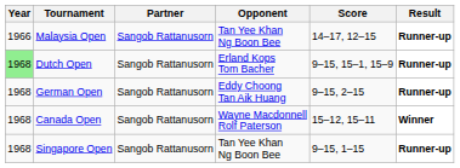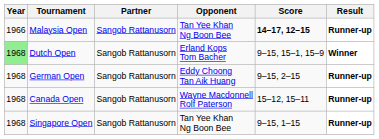 <table class="sortable wikitable" style="font-size: 90%;">
 <tr>
 <th>Year</th>
 <th>Tournament</th>
 <th>Partner</th>
 <th>Opponent</th>
 <th>Score</th>
 <th>Result</th>
 </tr>
 <tr>
 <td align="center">1966</td>
 <td><a href='#'>Malaysia Open</a></td>
 <td> <a href='#'>Sangob Rattanusorn</a></td>
 <td> <a href='#'>Tan Yee Khan</a><br> <a href='#'>Ng Boon Bee</a></td>
-<td>14–17, 12–15</td>
+<td><strong>14–17, 12–15</strong></td>
 <td style="text-align:left; background:white"> <strong>Runner-up</strong></td>
 </tr>
 <tr>
 <td align="center" style="background: lightgreen;">1968</td>
 <td><a href='#'>Dutch Open</a></td>
 <td> Sangob Rattanusorn</td>
 <td> <a href='#'>Erland Kops</a><br> <a href='#'>Tom Bacher</a></td>
 <td>9–15, 15–1, 15–9</td>
-<td style="text-align:left; background:white"> <strong>Runner-up</strong></td>
+<td style="text-align:left; background:white"> <strong>Winner</strong></td>
 </tr>
 <tr>
 <td align="center">1968</td>
 <td><a href='#'>German Open</a></td>
 <td> Sangob Rattanusorn</td>
 <td> <a href='#'>Eddy Choong</a><br> <a href='#'>Tan Aik Huang</a></td>
 <td>9–15, 2–15</td>
 <td style="text-align:left; background:white"> <strong>Runner-up</strong></td>
 </tr>
 <tr>
 <td align="center">1968</td>
 <td><a href='#'>Canada Open</a></td>
 <td> Sangob Rattanusorn</td>
 <td> <a href='#'>Wayne Macdonnell</a><br> <a href='#'>Rolf Paterson</a></td>
 <td>15–12, 15–11</td>
-<td style="text-align:left; background:white"> <strong>Winner</strong></td>
+<td style="text-align:left; background:white"> <strong>Runner-up</strong></td>
 </tr>
 <tr>
 <td align="center">1968</td>
 <td><a href='#'>Singapore Open</a></td>
 <td> Sangob Rattanusorn</td>
 <td> Tan Yee Khan<br> Ng Boon Bee</td>
 <td>9–15, 1–15</td>
 <td style="text-align:left; background:white"> <strong>Runner-up</strong></td>
 </tr>
 </table>
